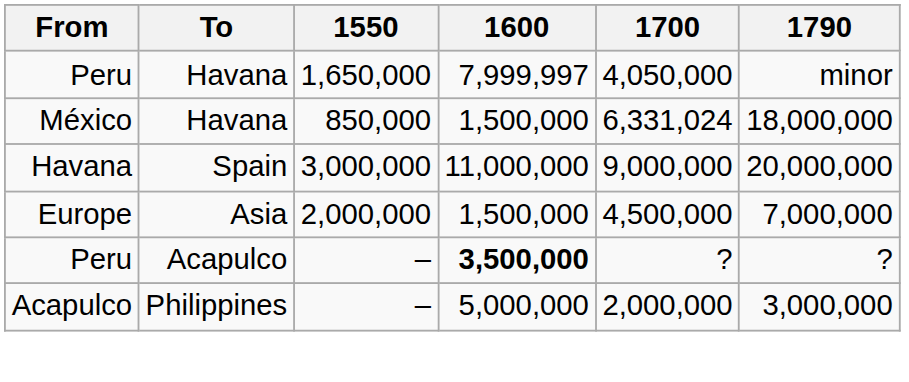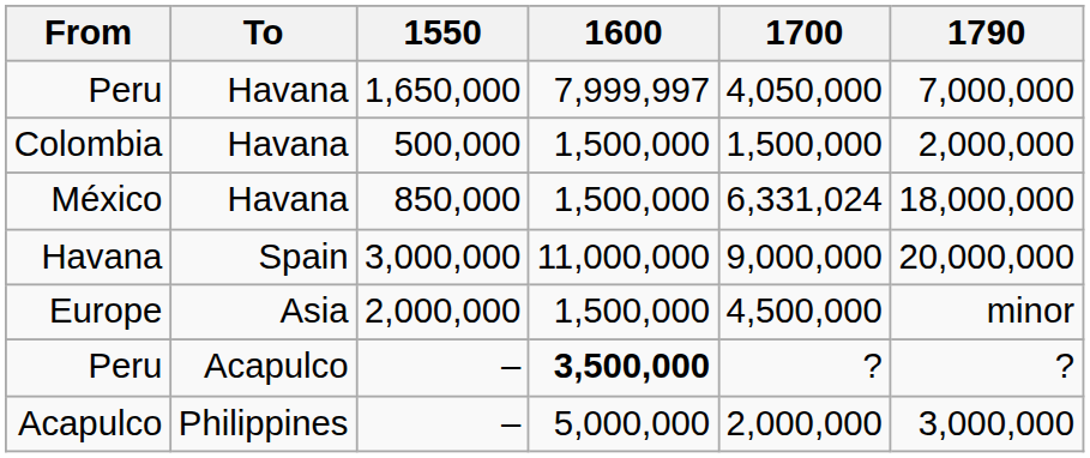 <table class="wikitable" style="text-align:right;">
 <tr>
 <th>From</th>
 <th>To</th>
 <th>1550</th>
 <th>1600</th>
 <th>1700</th>
 <th>1790</th>
 </tr>
 <tr>
 <td>Peru</td>
 <td>Havana</td>
 <td>1,650,000</td>
 <td>7,999,997</td>
 <td>4,050,000</td>
-<td>minor</td>
+<td>7,000,000</td>
+</tr>
+<tr>
+<td>Colombia</td>
+<td>Havana</td>
+<td>500,000</td>
+<td>1,500,000</td>
+<td>1,500,000</td>
+<td>2,000,000</td>
 </tr>
 <tr>
 <td>México</td>
 <td>Havana</td>
 <td>850,000</td>
 <td>1,500,000</td>
 <td>6,331,024</td>
 <td>18,000,000</td>
 </tr>
 <tr>
 <td>Havana</td>
 <td>Spain</td>
 <td>3,000,000</td>
 <td>11,000,000</td>
 <td>9,000,000</td>
 <td>20,000,000</td>
 </tr>
 <tr>
 <td>Europe</td>
 <td>Asia</td>
 <td>2,000,000</td>
 <td>1,500,000</td>
 <td>4,500,000</td>
-<td>7,000,000</td>
+<td>minor</td>
 </tr>
 <tr>
 <td>Peru</td>
 <td>Acapulco</td>
 <td>–</td>
 <td><strong>3,500,000</strong></td>
 <td>?</td>
 <td>?</td>
 </tr>
 <tr>
 <td>Acapulco</td>
 <td>Philippines</td>
 <td>–</td>
 <td>5,000,000</td>
 <td>2,000,000</td>
 <td>3,000,000</td>
 </tr>
 </table>
